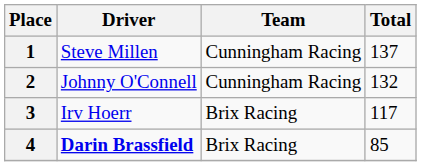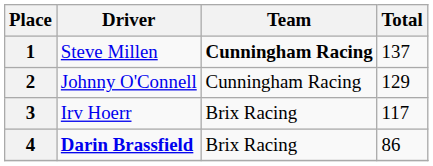 <table class="wikitable" style="font-size: 90%;">
 <tr>
 <th>Place</th>
 <th>Driver</th>
 <th>Team</th>
 <th>Total</th>
 </tr>
 <tr>
 <th>1</th>
 <td> <a href='#'>Steve Millen</a></td>
-<td>Cunningham Racing</td>
+<td><strong>Cunningham Racing</strong></td>
 <td>137</td>
 </tr>
 <tr>
 <th>2</th>
 <td> <a href='#'>Johnny O'Connell</a></td>
 <td>Cunningham Racing</td>
-<td>132</td>
+<td>129</td>
 </tr>
 <tr>
 <th>3</th>
 <td> <a href='#'>Irv Hoerr</a></td>
 <td>Brix Racing</td>
 <td>117</td>
 </tr>
 <tr>
 <th>4</th>
 <td><strong> <a href='#'>Darin Brassfield</a></strong></td>
 <td>Brix Racing</td>
-<td>85</td>
+<td>86</td>
 </tr>
 <tr>
 </tr>
 </table>
